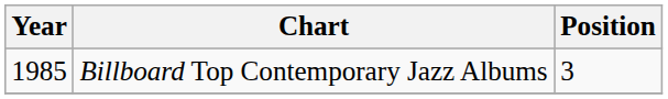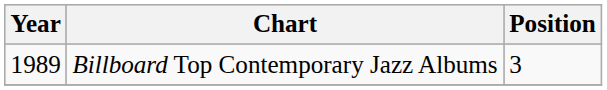 <table class="wikitable">
 <tr>
 <th>Year</th>
 <th>Chart</th>
 <th>Position</th>
 </tr>
 <tr>
-<td>1985</td>
+<td>1989</td>
 <td><em>Billboard</em> Top Contemporary Jazz Albums</td>
 <td>3</td>
 </tr>
 <tr>
 </tr>
 </table>
